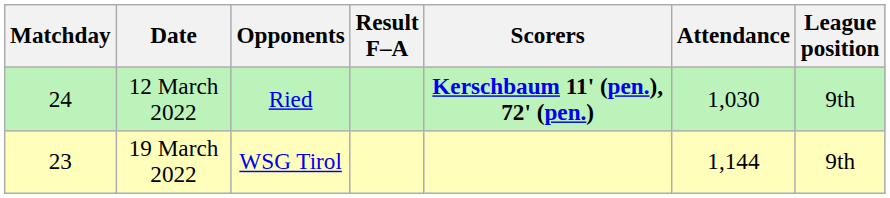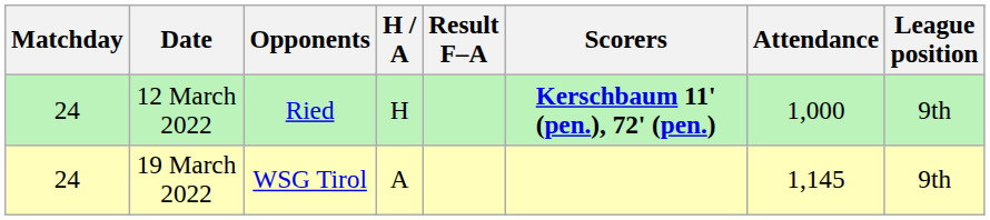 <table class="wikitable" style="text-align:center">
 <tr>
 <th>Matchday</th>
 <th>Date</th>
 <th>Opponents</th>
+<th>H / A</th>
 <th>Result<br>F–A</th>
 <th>Scorers</th>
 <th>Attendance</th>
 <th>League<br>position</th>
 </tr>
 <tr bgcolor="#bbf3bb">
 <td>24</td>
 <td>12 March 2022</td>
 <td><a href='#'>Ried</a></td>
+<td>H</td>
 <td></td>
 <td><strong><a href='#'>Kerschbaum</a> 11' (<a href='#'>pen.</a>), 72' (<a href='#'>pen.</a>)</strong></td>
-<td>1,030</td>
+<td>1,000</td>
 <td>9th</td>
 </tr>
 <tr bgcolor="#ffffbb">
-<td>23</td>
+<td>24</td>
 <td>19 March 2022</td>
 <td><a href='#'>WSG Tirol</a></td>
+<td>A</td>
 <td></td>
 <td></td>
-<td>1,144</td>
+<td>1,145</td>
 <td>9th</td>
 </tr>
 </table>
